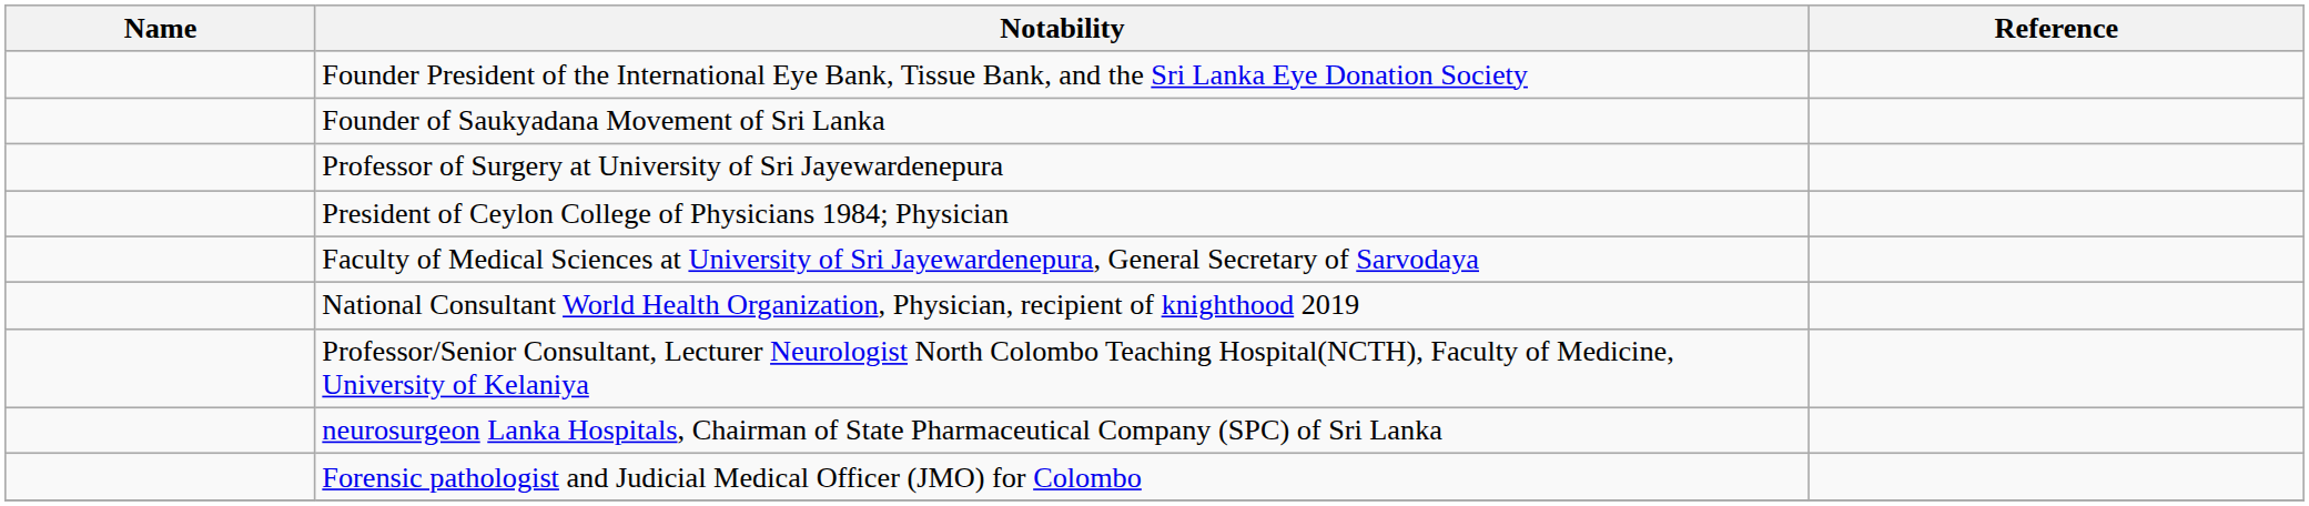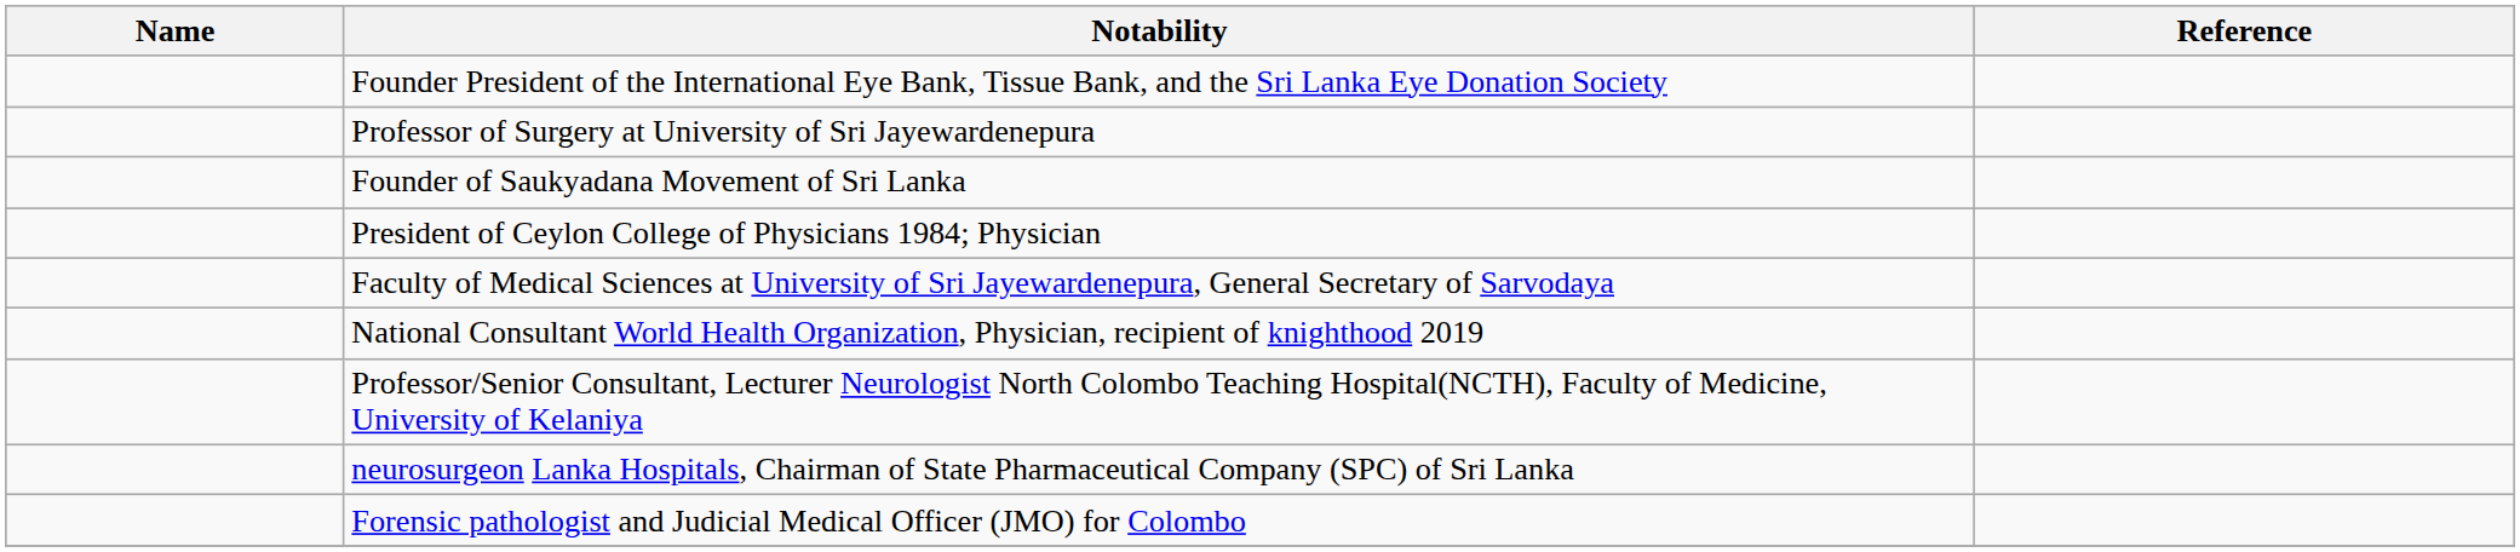 <table class="wikitable sortable" style="width:100%">
 <tr>
 <th style="width:*;">Name</th>
 <th style="width:65%;" class="unsortable">Notability</th>
 <th style="width:*;" class="unsortable">Reference</th>
 </tr>
 <tr>
 <td></td>
 <td>Founder President of the International Eye Bank, Tissue Bank, and the <a href='#'>Sri Lanka Eye Donation Society</a></td>
 <td style="text-align:center;"></td>
 </tr>
 <tr>
 <td></td>
-<td>Founder of Saukyadana Movement of Sri Lanka</td>
+<td>Professor of Surgery at University of Sri Jayewardenepura</td>
 <td style="text-align:center;"></td>
 </tr>
 <tr>
 <td></td>
-<td>Professor of Surgery at University of Sri Jayewardenepura</td>
+<td>Founder of Saukyadana Movement of Sri Lanka</td>
 <td style="text-align:center;"></td>
 </tr>
 <tr>
 <td></td>
 <td>President of Ceylon College of Physicians 1984; Physician</td>
 <td style="text-align:center;"></td>
 </tr>
 <tr>
 <td></td>
 <td>Faculty of Medical Sciences at <a href='#'>University of Sri Jayewardenepura</a>,  General Secretary of <a href='#'>Sarvodaya</a></td>
 <td style="text-align:center;"></td>
 </tr>
 <tr>
 <td></td>
 <td>National Consultant <a href='#'>World Health Organization</a>, Physician, recipient of <a href='#'>knighthood</a> 2019</td>
 <td style="text-align:center;"></td>
 </tr>
 <tr>
 <td></td>
 <td>Professor/Senior Consultant, Lecturer <a href='#'>Neurologist</a> North Colombo Teaching Hospital(NCTH), Faculty of Medicine, <a href='#'>University of Kelaniya</a></td>
 <td style="text-align:center;"></td>
 </tr>
 <tr>
 <td></td>
 <td><a href='#'>neurosurgeon</a> <a href='#'>Lanka Hospitals</a>, Chairman of State Pharmaceutical Company (SPC) of Sri Lanka</td>
 <td style="text-align:center;"></td>
 </tr>
 <tr>
 <td></td>
 <td><a href='#'>Forensic pathologist</a> and Judicial Medical Officer (JMO) for <a href='#'>Colombo</a></td>
 <td style="text-align:center;"></td>
 </tr>
 <tr>
 </tr>
 </table>
